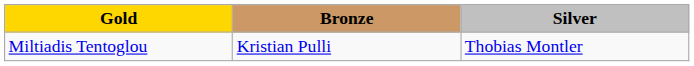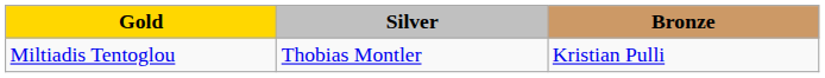 <table class="wikitable" style="text-align:left">
 <tr align="center">
 <td width=200 bgcolor=gold><strong>Gold</strong></td>
+<td width=200 bgcolor=silver><strong>Silver</strong></td>
 <td width=200 bgcolor=CC9966><strong>Bronze</strong></td>
-<td width=200 bgcolor=silver><strong>Silver</strong></td>
 </tr>
 <tr>
 <td><a href='#'>Miltiadis Tentoglou</a><br><em></em></td>
+<td><a href='#'>Thobias Montler</a><br><em></em></td>
 <td><a href='#'>Kristian Pulli</a><br><em></em></td>
-<td><a href='#'>Thobias Montler</a><br><em></em></td>
 </tr>
 </table>
